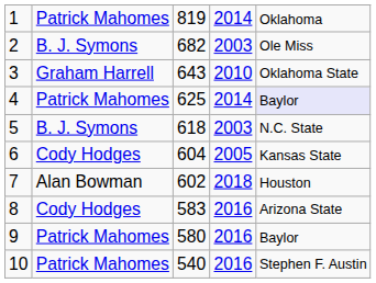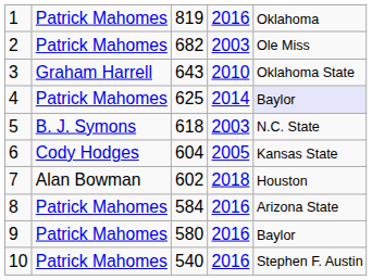 <table class="wikitable">
 <tr>
 </tr>
 <tr>
 <td>1</td>
 <td><a href='#'>Patrick Mahomes</a></td>
 <td><abbr>819</abbr></td>
-<td><a href='#'>2014</a></td>
+<td><a href='#'>2016</a></td>
 <td style="font-size:80%;">Oklahoma</td>
 </tr>
 <tr>
 <td>2</td>
-<td><a href='#'>B. J. Symons</a></td>
+<td><a href='#'>Patrick Mahomes</a></td>
 <td><abbr>682</abbr></td>
 <td><a href='#'>2003</a></td>
 <td style="font-size:80%;">Ole Miss</td>
 </tr>
 <tr>
 <td>3</td>
 <td><a href='#'>Graham Harrell</a></td>
 <td><abbr>643</abbr></td>
 <td><a href='#'>2010</a></td>
 <td style="font-size:80%;">Oklahoma State</td>
 </tr>
 <tr>
 <td>4</td>
 <td><a href='#'>Patrick Mahomes</a></td>
 <td><abbr>625</abbr></td>
 <td><a href='#'>2014</a></td>
 <td style="background: lavender; font-size:80%;">Baylor</td>
 </tr>
 <tr>
 <td>5</td>
 <td><a href='#'>B. J. Symons</a></td>
 <td><abbr>618</abbr></td>
 <td><a href='#'>2003</a></td>
 <td style="font-size:80%;">N.C. State</td>
 </tr>
 <tr>
 <td>6</td>
 <td><a href='#'>Cody Hodges</a></td>
 <td><abbr>604</abbr></td>
 <td><a href='#'>2005</a></td>
 <td style="font-size:80%;">Kansas State</td>
 </tr>
 <tr>
 <td>7</td>
 <td>Alan Bowman</td>
 <td><abbr>602</abbr></td>
 <td><a href='#'>2018</a></td>
 <td style="font-size:80%;">Houston</td>
 </tr>
 <tr>
 <td>8</td>
-<td><a href='#'>Cody Hodges</a></td>
-<td><abbr>583</abbr></td>
+<td><a href='#'>Patrick Mahomes</a></td>
+<td><abbr>584</abbr></td>
 <td><a href='#'>2016</a></td>
 <td style="font-size:80%;">Arizona State</td>
 </tr>
 <tr>
 <td>9</td>
 <td><a href='#'>Patrick Mahomes</a></td>
 <td><abbr>580</abbr></td>
 <td><a href='#'>2016</a></td>
 <td style="font-size:80%;">Baylor</td>
 </tr>
 <tr>
 <td>10</td>
 <td><a href='#'>Patrick Mahomes</a></td>
 <td><abbr>540</abbr></td>
 <td><a href='#'>2016</a></td>
 <td style="font-size:80%;">Stephen F. Austin</td>
 </tr>
 </table>
